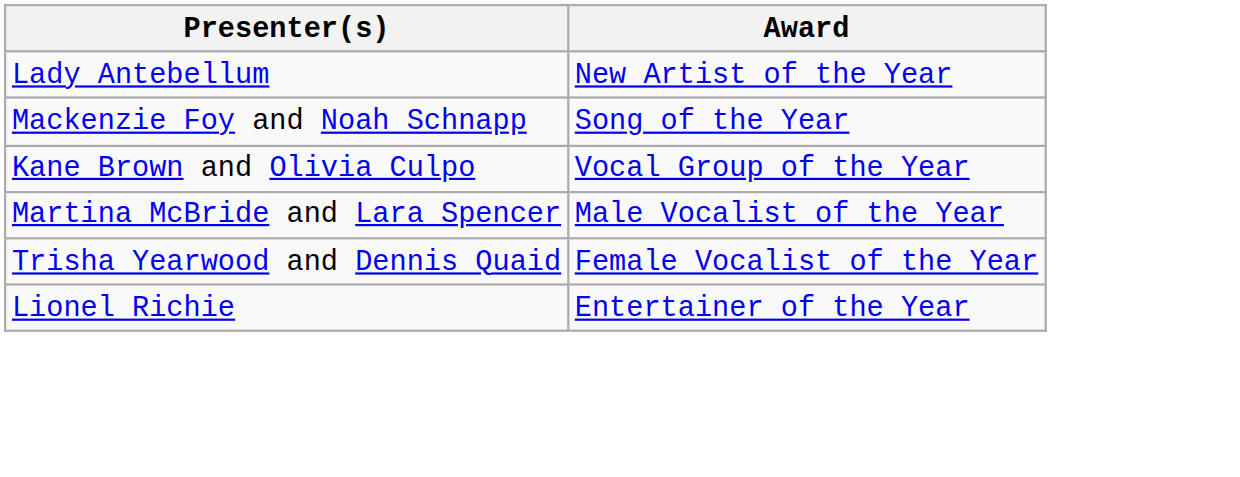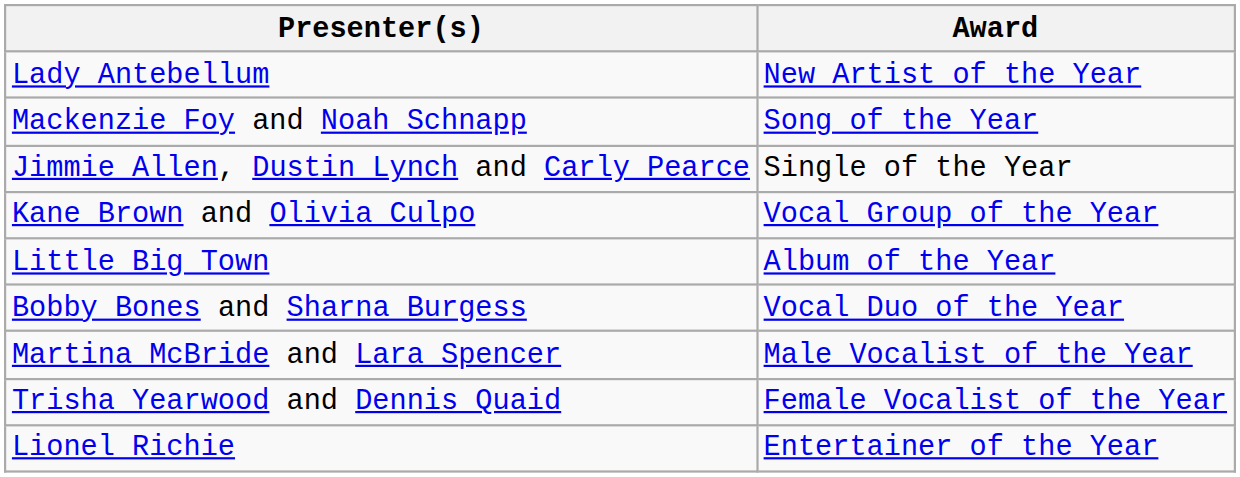 <table class="wikitable">
 <tr>
 <th>Presenter(s)</th>
 <th>Award</th>
 </tr>
 <tr>
 <td><a href='#'>Lady Antebellum</a></td>
 <td><a href='#'>New Artist of the Year</a></td>
 </tr>
 <tr>
 <td><a href='#'>Mackenzie Foy</a> and <a href='#'>Noah Schnapp</a></td>
 <td><a href='#'>Song of the Year</a></td>
 </tr>
 <tr>
+<td><a href='#'>Jimmie Allen</a>, <a href='#'>Dustin Lynch</a> and <a href='#'>Carly Pearce</a></td>
+<td>Single of the Year</td>
+</tr>
+<tr>
 <td><a href='#'>Kane Brown</a> and <a href='#'>Olivia Culpo</a></td>
 <td><a href='#'>Vocal Group of the Year</a></td>
+</tr>
+<tr>
+<td><a href='#'>Little Big Town</a></td>
+<td><a href='#'>Album of the Year</a></td>
+</tr>
+<tr>
+<td><a href='#'>Bobby Bones</a> and <a href='#'>Sharna Burgess</a></td>
+<td><a href='#'>Vocal Duo of the Year</a></td>
 </tr>
 <tr>
 <td><a href='#'>Martina McBride</a> and <a href='#'>Lara Spencer</a></td>
 <td><a href='#'>Male Vocalist of the Year</a></td>
 </tr>
 <tr>
 <td><a href='#'>Trisha Yearwood</a> and <a href='#'>Dennis Quaid</a></td>
 <td><a href='#'>Female Vocalist of the Year</a></td>
 </tr>
 <tr>
 <td><a href='#'>Lionel Richie</a></td>
 <td><a href='#'>Entertainer of the Year</a></td>
 </tr>
 </table>
